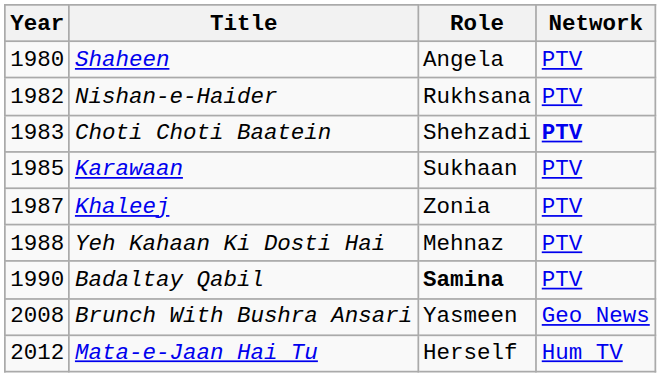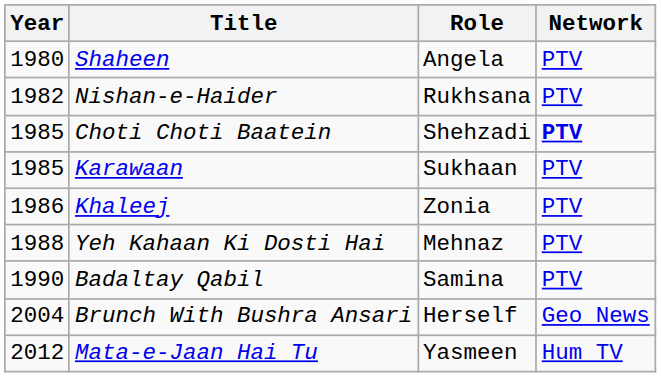 <table class="wikitable sortable plainrowheaders">
 <tr style="text-align:center;">
 <th scope="col">Year</th>
 <th scope="col">Title</th>
 <th scope="col">Role</th>
 <th scope="col">Network</th>
 </tr>
 <tr>
 <td>1980</td>
 <td><em><a href='#'>Shaheen</a></em></td>
 <td>Angela</td>
 <td><a href='#'>PTV</a></td>
 </tr>
 <tr>
 <td>1982</td>
 <td><em>Nishan-e-Haider</em></td>
 <td>Rukhsana</td>
 <td><a href='#'>PTV</a></td>
 </tr>
 <tr>
-<td>1983</td>
+<td>1985</td>
 <td><em>Choti Choti Baatein</em></td>
 <td>Shehzadi</td>
 <td><strong><a href='#'>PTV</a></strong></td>
 </tr>
 <tr>
 <td>1985</td>
 <td><em><a href='#'>Karawaan</a></em></td>
 <td>Sukhaan</td>
 <td><a href='#'>PTV</a></td>
 </tr>
 <tr>
-<td>1987</td>
+<td>1986</td>
 <td><em><a href='#'>Khaleej</a></em></td>
 <td>Zonia</td>
 <td><a href='#'>PTV</a></td>
 </tr>
 <tr>
 <td>1988</td>
 <td><em>Yeh Kahaan Ki Dosti Hai</em></td>
 <td>Mehnaz</td>
 <td><a href='#'>PTV</a></td>
 </tr>
 <tr>
 <td>1990</td>
 <td><em>Badaltay Qabil</em></td>
-<td><strong>Samina</strong></td>
+<td>Samina</td>
 <td><a href='#'>PTV</a></td>
 </tr>
 <tr>
-<td>2008</td>
+<td>2004</td>
 <td><em>Brunch With Bushra Ansari</em></td>
-<td>Yasmeen</td>
+<td>Herself</td>
 <td><a href='#'>Geo News</a></td>
 </tr>
 <tr>
 <td>2012</td>
 <td><em><a href='#'>Mata-e-Jaan Hai Tu</a></em></td>
-<td>Herself</td>
+<td>Yasmeen</td>
 <td><a href='#'>Hum TV</a></td>
 </tr>
 </table>
